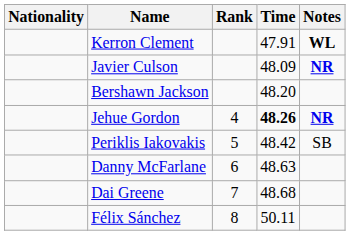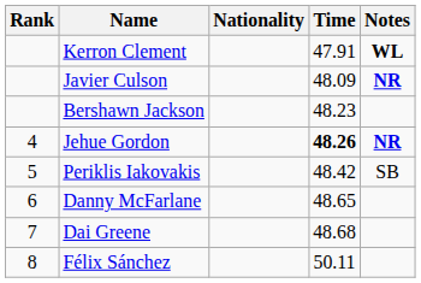 <table class="wikitable sortable" style="text-align:center">
 <tr>
+<th>Rank</th>
+<th>Name</th>
 <th>Nationality</th>
-<th>Name</th>
-<th>Rank</th>
 <th>Time</th>
 <th>Notes</th>
 </tr>
 <tr>
+<td></td>
+<td align=left><a href='#'>Kerron Clement</a></td>
 <td align=left></td>
-<td align=left><a href='#'>Kerron Clement</a></td>
-<td></td>
 <td>47.91</td>
 <td><strong> WL</strong></td>
 </tr>
 <tr>
+<td></td>
+<td align=left><a href='#'>Javier Culson</a></td>
 <td align=left></td>
-<td align=left><a href='#'>Javier Culson</a></td>
-<td></td>
 <td>48.09</td>
 <td><strong><a href='#'>NR</a></strong></td>
 </tr>
 <tr>
+<td></td>
+<td align=left><a href='#'>Bershawn Jackson</a></td>
 <td align=left></td>
-<td align=left><a href='#'>Bershawn Jackson</a></td>
-<td></td>
-<td>48.20</td>
+<td>48.23</td>
 <td></td>
 </tr>
 <tr>
+<td>4</td>
+<td align=left><a href='#'>Jehue Gordon</a></td>
 <td align=left></td>
-<td align=left><a href='#'>Jehue Gordon</a></td>
-<td>4</td>
 <td><strong>48.26</strong></td>
 <td><strong><a href='#'>NR</a></strong></td>
 </tr>
 <tr>
+<td>5</td>
+<td align=left><a href='#'>Periklis Iakovakis</a></td>
 <td align=left></td>
-<td align=left><a href='#'>Periklis Iakovakis</a></td>
-<td>5</td>
 <td>48.42</td>
 <td>SB</td>
 </tr>
 <tr>
+<td>6</td>
+<td align=left><a href='#'>Danny McFarlane</a></td>
 <td align=left></td>
-<td align=left><a href='#'>Danny McFarlane</a></td>
-<td>6</td>
-<td>48.63</td>
+<td>48.65</td>
 <td></td>
 </tr>
 <tr>
+<td>7</td>
+<td align=left><a href='#'>Dai Greene</a></td>
 <td align=left></td>
-<td align=left><a href='#'>Dai Greene</a></td>
-<td>7</td>
 <td>48.68</td>
 <td></td>
 </tr>
 <tr>
+<td>8</td>
+<td align=left><a href='#'>Félix Sánchez</a></td>
 <td align=left></td>
-<td align=left><a href='#'>Félix Sánchez</a></td>
-<td>8</td>
 <td>50.11</td>
 <td></td>
 </tr>
 </table>
